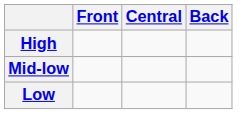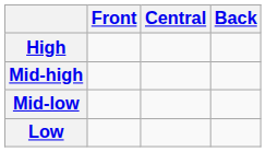 <table class="wikitable" style="text-align:center">
 <tr>
 <th></th>
 <th><a href='#'>Front</a></th>
 <th><a href='#'>Central</a></th>
 <th><a href='#'>Back</a></th>
 </tr>
 <tr>
 <th><a href='#'>High</a></th>
+<td></td>
+<td></td>
+<td></td>
+</tr>
+<tr>
+<th><a href='#'>Mid-high</a></th>
 <td></td>
 <td></td>
 <td></td>
 </tr>
 <tr>
 <th><a href='#'>Mid-low</a></th>
 <td></td>
 <td></td>
 <td></td>
 </tr>
 <tr>
 <th><a href='#'>Low</a></th>
 <td></td>
 <td></td>
 <td></td>
 </tr>
 </table>
